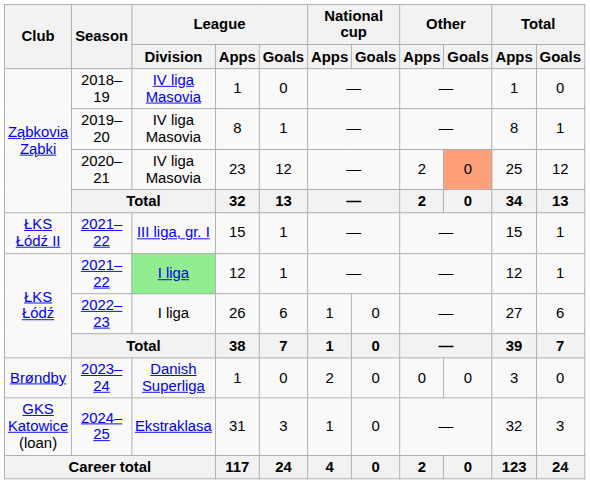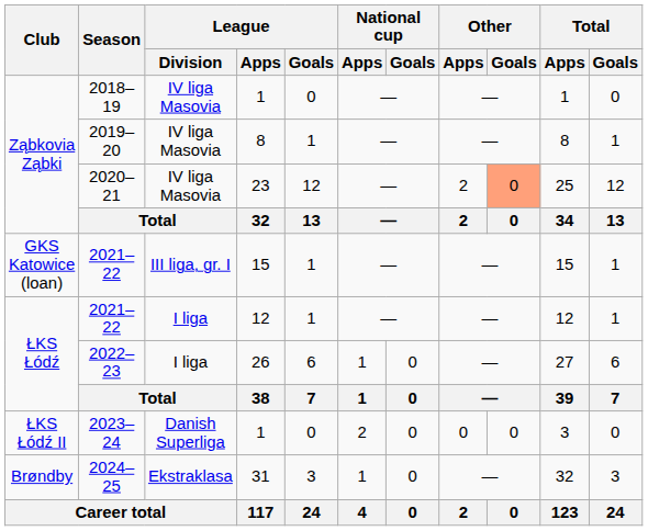 <table class="wikitable" style="text-align:center">
 <tr>
 <th rowspan="2">Club</th>
 <th rowspan="2">Season</th>
 <th colspan="3">League</th>
 <th colspan="2">National cup</th>
 <th colspan="2">Other</th>
 <th colspan="2">Total</th>
 </tr>
 <tr>
 <th>Division</th>
 <th>Apps</th>
 <th>Goals</th>
 <th>Apps</th>
 <th>Goals</th>
 <th>Apps</th>
 <th>Goals</th>
 <th>Apps</th>
 <th>Goals</th>
 </tr>
 <tr>
 <td rowspan="4"><a href='#'>Ząbkovia Ząbki</a></td>
 <td>2018–19</td>
 <td><a href='#'>IV liga Masovia</a></td>
 <td>1</td>
 <td>0</td>
 <td colspan="2">—</td>
 <td colspan="2">—</td>
 <td>1</td>
 <td>0</td>
 </tr>
 <tr>
 <td>2019–20</td>
 <td>IV liga Masovia</td>
 <td>8</td>
 <td>1</td>
 <td colspan="2">—</td>
 <td colspan="2">—</td>
 <td>8</td>
 <td>1</td>
 </tr>
 <tr>
 <td>2020–21</td>
 <td>IV liga Masovia</td>
 <td>23</td>
 <td>12</td>
 <td colspan="2">—</td>
 <td>2</td>
 <td style="background: lightsalmon;">0</td>
 <td>25</td>
 <td>12</td>
 </tr>
 <tr>
 <th colspan="2">Total</th>
 <th>32</th>
 <th>13</th>
 <th colspan="2">—</th>
 <th>2</th>
 <th>0</th>
 <th>34</th>
 <th>13</th>
 </tr>
 <tr>
-<td><a href='#'>ŁKS Łódź II</a></td>
+<td><a href='#'>GKS Katowice</a> (loan)</td>
 <td><a href='#'>2021–22</a></td>
 <td><a href='#'>III liga, gr. I</a></td>
 <td>15</td>
 <td>1</td>
 <td colspan="2">—</td>
 <td colspan="2">—</td>
 <td>15</td>
 <td>1</td>
 </tr>
 <tr>
 <td rowspan="3"><a href='#'>ŁKS Łódź</a></td>
 <td><a href='#'>2021–22</a></td>
-<td style="background: lightgreen;"><a href='#'>I liga</a></td>
+<td><a href='#'>I liga</a></td>
 <td>12</td>
 <td>1</td>
 <td colspan="2">—</td>
 <td colspan="2">—</td>
 <td>12</td>
 <td>1</td>
 </tr>
 <tr>
 <td><a href='#'>2022–23</a></td>
 <td>I liga</td>
 <td>26</td>
 <td>6</td>
 <td>1</td>
 <td>0</td>
 <td colspan="2">—</td>
 <td>27</td>
 <td>6</td>
 </tr>
 <tr>
 <th colspan="2">Total</th>
 <th>38</th>
 <th>7</th>
 <th>1</th>
 <th>0</th>
 <th colspan="2">—</th>
 <th>39</th>
 <th>7</th>
 </tr>
 <tr>
-<td><a href='#'>Brøndby</a></td>
+<td><a href='#'>ŁKS Łódź II</a></td>
 <td><a href='#'>2023–24</a></td>
 <td><a href='#'>Danish Superliga</a></td>
 <td>1</td>
 <td>0</td>
 <td>2</td>
 <td>0</td>
 <td>0</td>
 <td>0</td>
 <td>3</td>
 <td>0</td>
 </tr>
 <tr>
-<td><a href='#'>GKS Katowice</a> (loan)</td>
+<td><a href='#'>Brøndby</a></td>
 <td><a href='#'>2024–25</a></td>
 <td><a href='#'>Ekstraklasa</a></td>
 <td>31</td>
 <td>3</td>
 <td>1</td>
 <td>0</td>
 <td colspan="2">—</td>
 <td>32</td>
 <td>3</td>
 </tr>
 <tr>
 <th colspan="3">Career total</th>
 <th>117</th>
 <th>24</th>
 <th>4</th>
 <th>0</th>
 <th>2</th>
 <th>0</th>
 <th>123</th>
 <th>24</th>
 </tr>
 </table>
